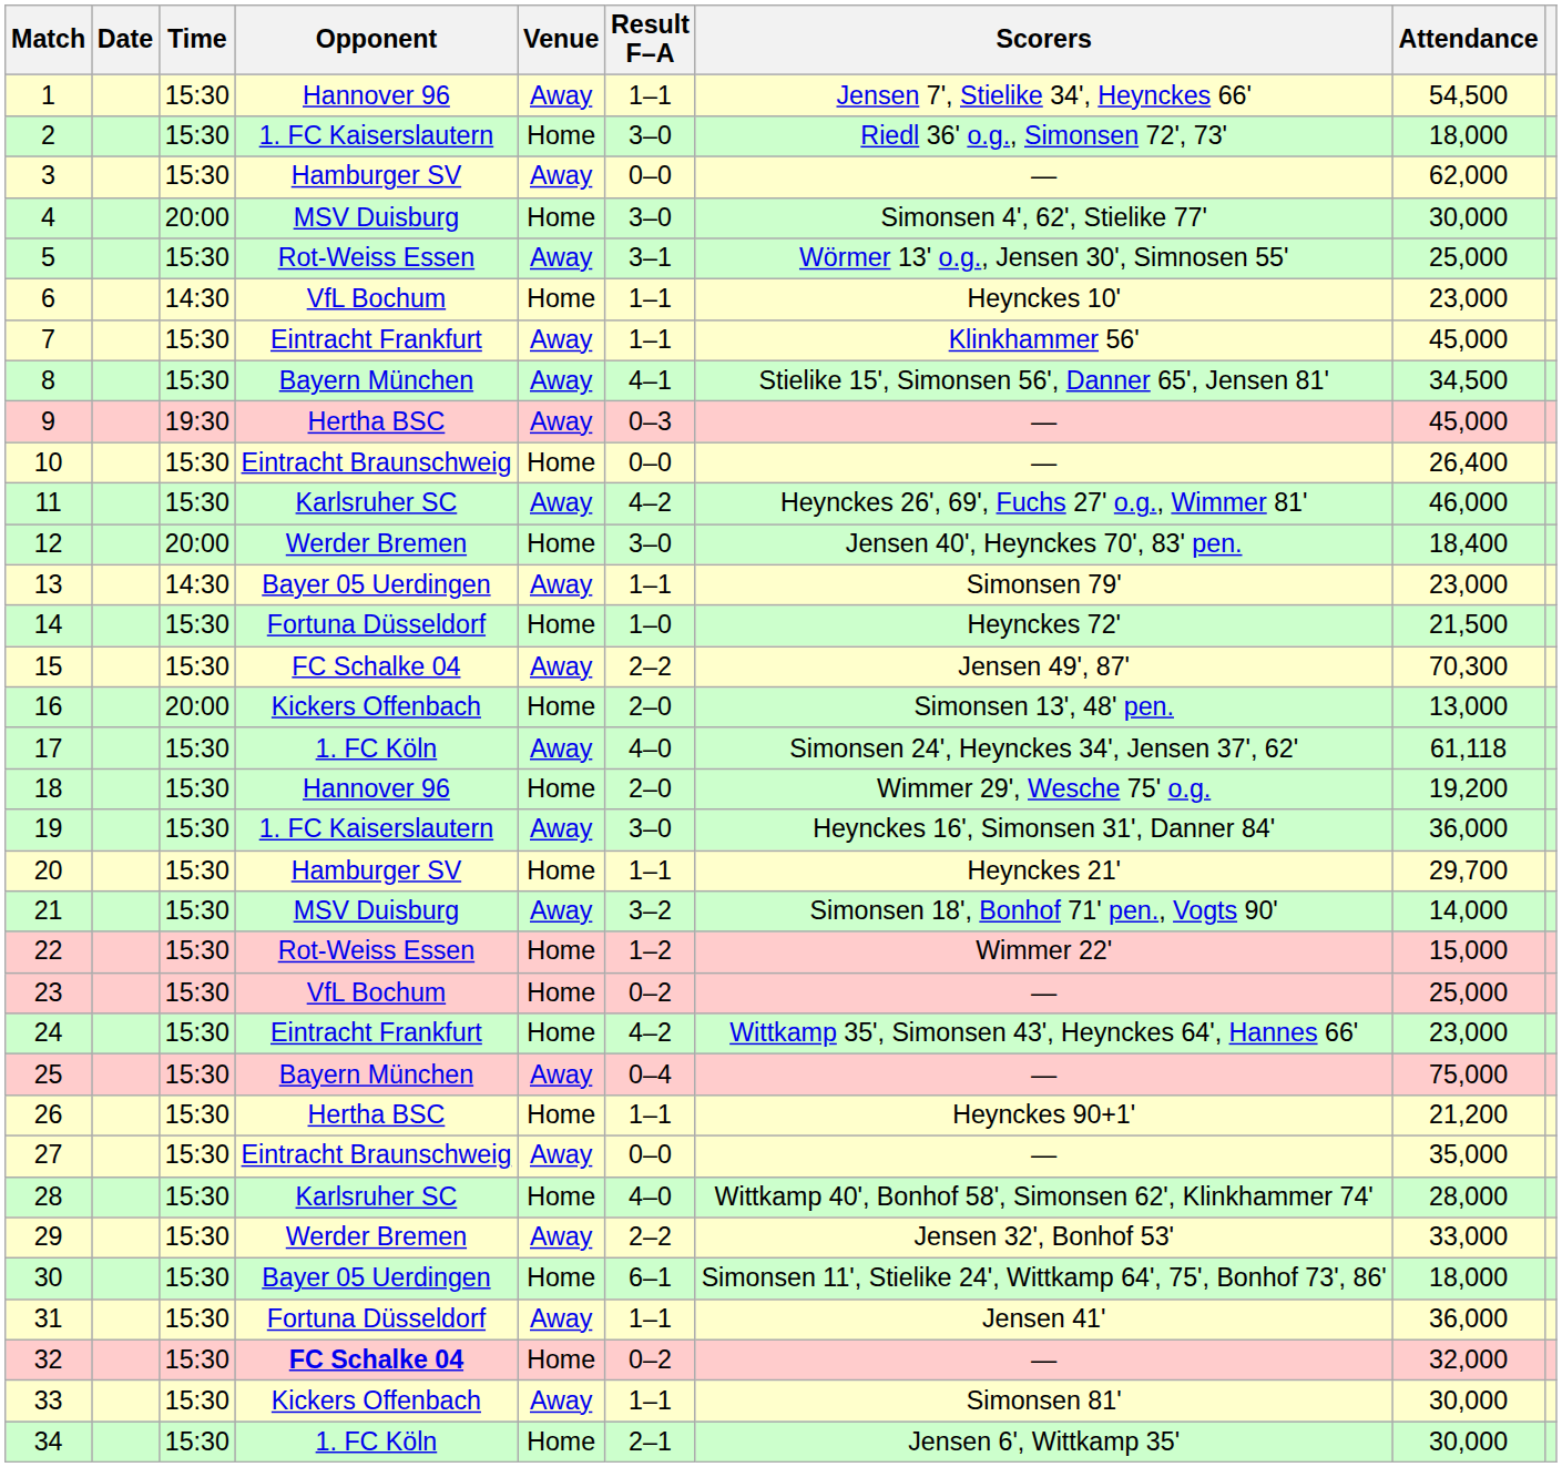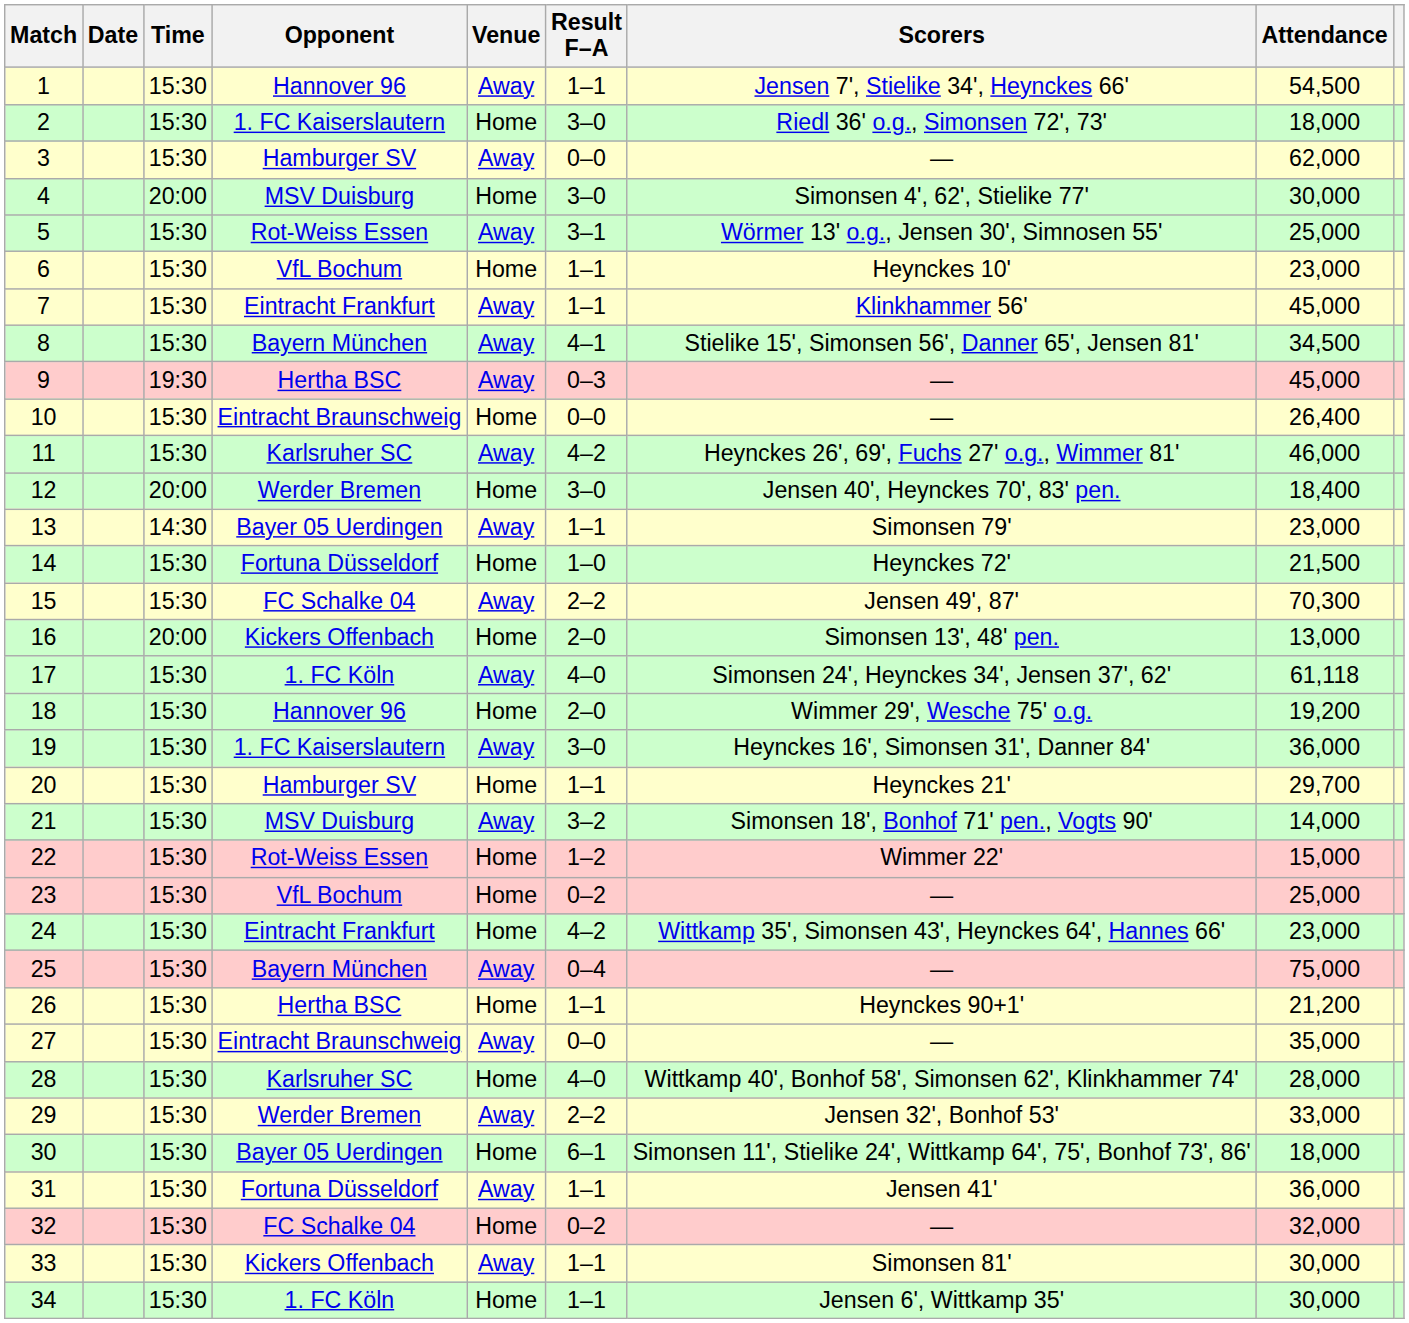 <table class="wikitable sortable" style="text-align:center;">
 <tr>
 <th>Match</th>
 <th>Date</th>
 <th>Time</th>
 <th>Opponent</th>
 <th>Venue</th>
 <th>Result<br>F–A</th>
 <th class=unsortable>Scorers</th>
 <th>Attendance</th>
 <th class=unsortable></th>
 </tr>
 <tr bgcolor="#ffffcc">
 <td>1</td>
 <td></td>
 <td>15:30</td>
 <td><a href='#'>Hannover 96</a></td>
 <td><a href='#'>Away</a></td>
 <td>1–1</td>
 <td><a href='#'>Jensen</a> 7', <a href='#'>Stielike</a> 34', <a href='#'>Heynckes</a> 66'</td>
 <td>54,500</td>
 <td></td>
 </tr>
 <tr bgcolor="#ccffcc">
 <td>2</td>
 <td></td>
 <td>15:30</td>
 <td><a href='#'>1. FC Kaiserslautern</a></td>
 <td>Home</td>
 <td>3–0</td>
 <td><a href='#'>Riedl</a> 36' <a href='#'>o.g.</a>, <a href='#'>Simonsen</a> 72', 73'</td>
 <td>18,000</td>
 <td></td>
 </tr>
 <tr bgcolor="#ffffcc">
 <td>3</td>
 <td></td>
 <td>15:30</td>
 <td><a href='#'>Hamburger SV</a></td>
 <td><a href='#'>Away</a></td>
 <td>0–0</td>
 <td>—</td>
 <td>62,000</td>
 <td></td>
 </tr>
 <tr bgcolor="#ccffcc">
 <td>4</td>
 <td></td>
 <td>20:00</td>
 <td><a href='#'>MSV Duisburg</a></td>
 <td>Home</td>
 <td>3–0</td>
 <td>Simonsen 4', 62', Stielike 77'</td>
 <td>30,000</td>
 <td></td>
 </tr>
 <tr bgcolor="#ccffcc">
 <td>5</td>
 <td></td>
 <td>15:30</td>
 <td><a href='#'>Rot-Weiss Essen</a></td>
 <td><a href='#'>Away</a></td>
 <td>3–1</td>
 <td><a href='#'>Wörmer</a> 13' <a href='#'>o.g.</a>, Jensen 30', Simnosen 55'</td>
 <td>25,000</td>
 <td></td>
 </tr>
 <tr bgcolor="#ffffcc">
 <td>6</td>
 <td></td>
-<td>14:30</td>
+<td>15:30</td>
 <td><a href='#'>VfL Bochum</a></td>
 <td>Home</td>
 <td>1–1</td>
 <td>Heynckes 10'</td>
 <td>23,000</td>
 <td></td>
 </tr>
 <tr bgcolor="#ffffcc">
 <td>7</td>
 <td></td>
 <td>15:30</td>
 <td><a href='#'>Eintracht Frankfurt</a></td>
 <td><a href='#'>Away</a></td>
 <td>1–1</td>
 <td><a href='#'>Klinkhammer</a> 56'</td>
 <td>45,000</td>
 <td></td>
 </tr>
 <tr bgcolor="#ccffcc">
 <td>8</td>
 <td></td>
 <td>15:30</td>
 <td><a href='#'>Bayern München</a></td>
 <td><a href='#'>Away</a></td>
 <td>4–1</td>
 <td>Stielike 15', Simonsen 56', <a href='#'>Danner</a> 65', Jensen 81'</td>
 <td>34,500</td>
 <td></td>
 </tr>
 <tr bgcolor="#ffcccc">
 <td>9</td>
 <td></td>
 <td>19:30</td>
 <td><a href='#'>Hertha BSC</a></td>
 <td><a href='#'>Away</a></td>
 <td>0–3</td>
 <td>—</td>
 <td>45,000</td>
 <td></td>
 </tr>
 <tr bgcolor="#ffffcc">
 <td>10</td>
 <td></td>
 <td>15:30</td>
 <td><a href='#'>Eintracht Braunschweig</a></td>
 <td>Home</td>
 <td>0–0</td>
 <td>—</td>
 <td>26,400</td>
 <td></td>
 </tr>
 <tr bgcolor="#ccffcc">
 <td>11</td>
 <td></td>
 <td>15:30</td>
 <td><a href='#'>Karlsruher SC</a></td>
 <td><a href='#'>Away</a></td>
 <td>4–2</td>
 <td>Heynckes 26', 69', <a href='#'>Fuchs</a> 27' <a href='#'>o.g.</a>, <a href='#'>Wimmer</a> 81'</td>
 <td>46,000</td>
 <td></td>
 </tr>
 <tr bgcolor="#ccffcc">
 <td>12</td>
 <td></td>
 <td>20:00</td>
 <td><a href='#'>Werder Bremen</a></td>
 <td>Home</td>
 <td>3–0</td>
 <td>Jensen 40', Heynckes 70', 83' <a href='#'>pen.</a></td>
 <td>18,400</td>
 <td></td>
 </tr>
 <tr bgcolor="#ffffcc">
 <td>13</td>
 <td></td>
 <td>14:30</td>
 <td><a href='#'>Bayer 05 Uerdingen</a></td>
 <td><a href='#'>Away</a></td>
 <td>1–1</td>
 <td>Simonsen 79'</td>
 <td>23,000</td>
 <td></td>
 </tr>
 <tr bgcolor="#ccffcc">
 <td>14</td>
 <td></td>
 <td>15:30</td>
 <td><a href='#'>Fortuna Düsseldorf</a></td>
 <td>Home</td>
 <td>1–0</td>
 <td>Heynckes 72'</td>
 <td>21,500</td>
 <td></td>
 </tr>
 <tr bgcolor="#ffffcc">
 <td>15</td>
 <td></td>
 <td>15:30</td>
 <td><a href='#'>FC Schalke 04</a></td>
 <td><a href='#'>Away</a></td>
 <td>2–2</td>
 <td>Jensen 49', 87'</td>
 <td>70,300</td>
 <td></td>
 </tr>
 <tr bgcolor="#ccffcc">
 <td>16</td>
 <td></td>
 <td>20:00</td>
 <td><a href='#'>Kickers Offenbach</a></td>
 <td>Home</td>
 <td>2–0</td>
 <td>Simonsen 13', 48' <a href='#'>pen.</a></td>
 <td>13,000</td>
 <td></td>
 </tr>
 <tr bgcolor="#ccffcc">
 <td>17</td>
 <td></td>
 <td>15:30</td>
 <td><a href='#'>1. FC Köln</a></td>
 <td><a href='#'>Away</a></td>
 <td>4–0</td>
 <td>Simonsen 24', Heynckes 34', Jensen 37', 62'</td>
 <td>61,118</td>
 <td></td>
 </tr>
 <tr bgcolor="#ccffcc">
 <td>18</td>
 <td></td>
 <td>15:30</td>
 <td><a href='#'>Hannover 96</a></td>
 <td>Home</td>
 <td>2–0</td>
 <td>Wimmer 29', <a href='#'>Wesche</a> 75' <a href='#'>o.g.</a></td>
 <td>19,200</td>
 <td></td>
 </tr>
 <tr bgcolor="#ccffcc">
 <td>19</td>
 <td></td>
 <td>15:30</td>
 <td><a href='#'>1. FC Kaiserslautern</a></td>
 <td><a href='#'>Away</a></td>
 <td>3–0</td>
 <td>Heynckes 16', Simonsen 31', Danner 84'</td>
 <td>36,000</td>
 <td></td>
 </tr>
 <tr bgcolor="#ffffcc">
 <td>20</td>
 <td></td>
 <td>15:30</td>
 <td><a href='#'>Hamburger SV</a></td>
 <td>Home</td>
 <td>1–1</td>
 <td>Heynckes 21'</td>
 <td>29,700</td>
 <td></td>
 </tr>
 <tr bgcolor="#ccffcc">
 <td>21</td>
 <td></td>
 <td>15:30</td>
 <td><a href='#'>MSV Duisburg</a></td>
 <td><a href='#'>Away</a></td>
 <td>3–2</td>
 <td>Simonsen 18', <a href='#'>Bonhof</a> 71' <a href='#'>pen.</a>, <a href='#'>Vogts</a> 90'</td>
 <td>14,000</td>
 <td></td>
 </tr>
 <tr bgcolor="#ffcccc">
 <td>22</td>
 <td></td>
 <td>15:30</td>
 <td><a href='#'>Rot-Weiss Essen</a></td>
 <td>Home</td>
 <td>1–2</td>
 <td>Wimmer 22'</td>
 <td>15,000</td>
 <td></td>
 </tr>
 <tr bgcolor="#ffcccc">
 <td>23</td>
 <td></td>
 <td>15:30</td>
 <td><a href='#'>VfL Bochum</a></td>
 <td>Home</td>
 <td>0–2</td>
 <td>—</td>
 <td>25,000</td>
 <td></td>
 </tr>
 <tr bgcolor="#ccffcc">
 <td>24</td>
 <td></td>
 <td>15:30</td>
 <td><a href='#'>Eintracht Frankfurt</a></td>
 <td>Home</td>
 <td>4–2</td>
 <td><a href='#'>Wittkamp</a> 35', Simonsen 43', Heynckes 64', <a href='#'>Hannes</a> 66'</td>
 <td>23,000</td>
 <td></td>
 </tr>
 <tr bgcolor="#ffcccc">
 <td>25</td>
 <td></td>
 <td>15:30</td>
 <td><a href='#'>Bayern München</a></td>
 <td><a href='#'>Away</a></td>
 <td>0–4</td>
 <td>—</td>
 <td>75,000</td>
 <td></td>
 </tr>
 <tr bgcolor="#ffffcc">
 <td>26</td>
 <td></td>
 <td>15:30</td>
 <td><a href='#'>Hertha BSC</a></td>
 <td>Home</td>
 <td>1–1</td>
 <td>Heynckes 90+1'</td>
 <td>21,200</td>
 <td></td>
 </tr>
 <tr bgcolor="#ffffcc">
 <td>27</td>
 <td></td>
 <td>15:30</td>
 <td><a href='#'>Eintracht Braunschweig</a></td>
 <td><a href='#'>Away</a></td>
 <td>0–0</td>
 <td>—</td>
 <td>35,000</td>
 <td></td>
 </tr>
 <tr bgcolor="#ccffcc">
 <td>28</td>
 <td></td>
 <td>15:30</td>
 <td><a href='#'>Karlsruher SC</a></td>
 <td>Home</td>
 <td>4–0</td>
 <td>Wittkamp 40', Bonhof 58', Simonsen 62', Klinkhammer 74'</td>
 <td>28,000</td>
 <td></td>
 </tr>
 <tr bgcolor="#ffffcc">
 <td>29</td>
 <td></td>
 <td>15:30</td>
 <td><a href='#'>Werder Bremen</a></td>
 <td><a href='#'>Away</a></td>
 <td>2–2</td>
 <td>Jensen 32', Bonhof 53'</td>
 <td>33,000</td>
 <td></td>
 </tr>
 <tr bgcolor="#ccffcc">
 <td>30</td>
 <td></td>
 <td>15:30</td>
 <td><a href='#'>Bayer 05 Uerdingen</a></td>
 <td>Home</td>
 <td>6–1</td>
 <td>Simonsen 11', Stielike 24', Wittkamp 64', 75', Bonhof 73', 86'</td>
 <td>18,000</td>
 <td></td>
 </tr>
 <tr bgcolor="#ffffcc">
 <td>31</td>
 <td></td>
 <td>15:30</td>
 <td><a href='#'>Fortuna Düsseldorf</a></td>
 <td><a href='#'>Away</a></td>
 <td>1–1</td>
 <td>Jensen 41'</td>
 <td>36,000</td>
 <td></td>
 </tr>
 <tr bgcolor="#ffcccc">
 <td>32</td>
 <td></td>
 <td>15:30</td>
-<td><strong><a href='#'>FC Schalke 04</a></strong></td>
+<td><a href='#'>FC Schalke 04</a></td>
 <td>Home</td>
 <td>0–2</td>
 <td>—</td>
 <td>32,000</td>
 <td></td>
 </tr>
 <tr bgcolor="#ffffcc">
 <td>33</td>
 <td></td>
 <td>15:30</td>
 <td><a href='#'>Kickers Offenbach</a></td>
 <td><a href='#'>Away</a></td>
 <td>1–1</td>
 <td>Simonsen 81'</td>
 <td>30,000</td>
 <td></td>
 </tr>
 <tr bgcolor="#ccffcc">
 <td>34</td>
 <td></td>
 <td>15:30</td>
 <td><a href='#'>1. FC Köln</a></td>
 <td>Home</td>
-<td>2–1</td>
+<td>1–1</td>
 <td>Jensen 6', Wittkamp 35'</td>
 <td>30,000</td>
 <td></td>
 </tr>
 </table>
